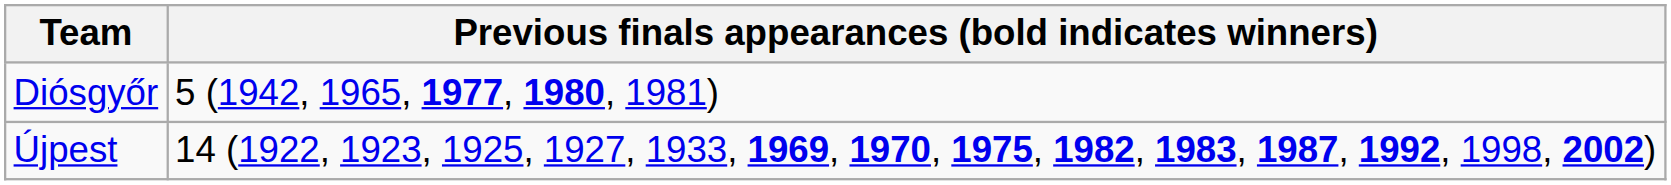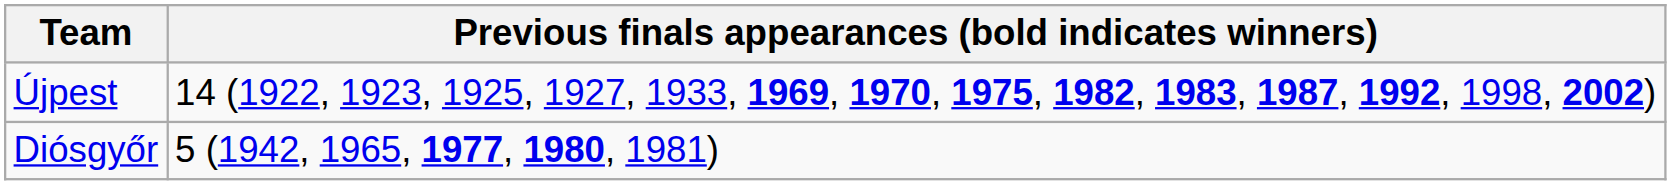 <table class="wikitable">
 <tr>
 <th>Team</th>
 <th>Previous finals appearances (bold indicates winners)</th>
 </tr>
 <tr>
+<td><a href='#'>Újpest</a></td>
+<td>14 (<a href='#'>1922</a>, <a href='#'>1923</a>, <a href='#'>1925</a>, <a href='#'>1927</a>, <a href='#'>1933</a>, <strong><a href='#'>1969</a></strong>, <strong><a href='#'>1970</a></strong>, <strong><a href='#'>1975</a></strong>, <strong><a href='#'>1982</a></strong>, <strong><a href='#'>1983</a></strong>, <strong><a href='#'>1987</a></strong>, <strong><a href='#'>1992</a></strong>, <a href='#'>1998</a>, <strong><a href='#'>2002</a></strong>)</td>
+</tr>
+<tr>
 <td><a href='#'>Diósgyőr</a></td>
 <td>5 (<a href='#'>1942</a>, <a href='#'>1965</a>, <strong><a href='#'>1977</a></strong>, <strong><a href='#'>1980</a></strong>, <a href='#'>1981</a>)</td>
 </tr>
-<tr>
-<td><a href='#'>Újpest</a></td>
-<td>14 (<a href='#'>1922</a>, <a href='#'>1923</a>, <a href='#'>1925</a>, <a href='#'>1927</a>, <a href='#'>1933</a>, <strong><a href='#'>1969</a></strong>, <strong><a href='#'>1970</a></strong>, <strong><a href='#'>1975</a></strong>, <strong><a href='#'>1982</a></strong>, <strong><a href='#'>1983</a></strong>, <strong><a href='#'>1987</a></strong>, <strong><a href='#'>1992</a></strong>, <a href='#'>1998</a>, <strong><a href='#'>2002</a></strong>)</td>
-</tr>
 </table>
